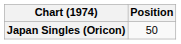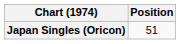 <table class="wikitable plainrowheaders">
 <tr>
 <th scope="col">Chart (1974)</th>
 <th scope="col">Position</th>
 </tr>
 <tr>
 <th scope="row">Japan Singles (Oricon)</th>
-<td style="text-align:center;">50</td>
+<td style="text-align:center;">51</td>
 </tr>
 </table>
